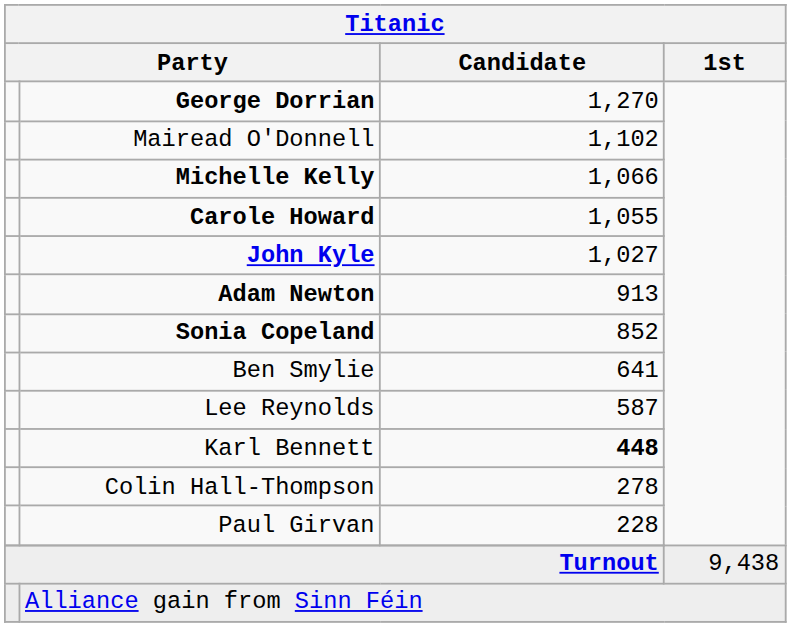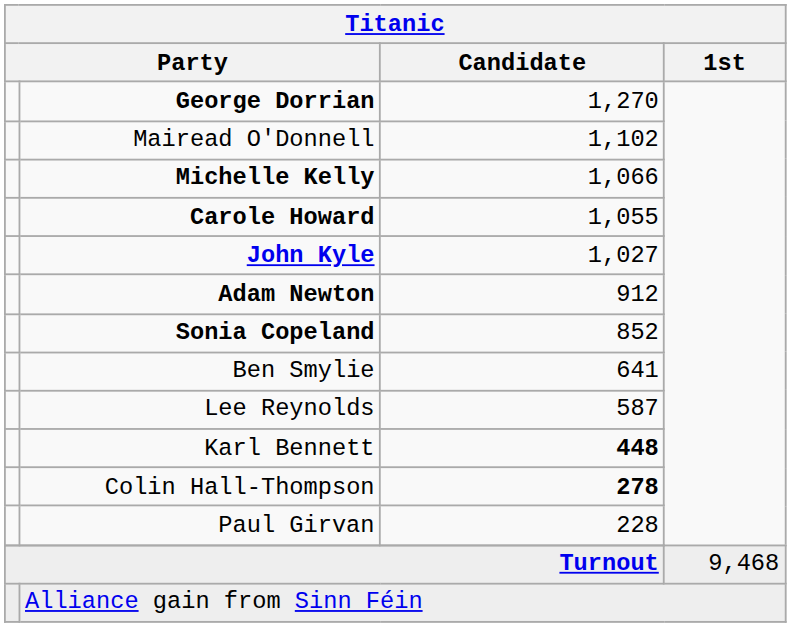 <table class="wikitable">
 <tr>
 <th colspan="4" align="center"><a href='#'>Titanic</a></th>
 </tr>
 <tr>
 <th colspan="2" align="center" width=200>Party</th>
 <th width=150>Candidate</th>
 <th width=60>1st </th>
 </tr>
 <tr>
 <td></td>
 <td align="right"><strong>George Dorrian</strong></td>
 <td align="right">1,270</td>
 </tr>
 <tr>
 <td></td>
 <td align="right">Mairead O'Donnell</td>
 <td align="right">1,102</td>
 </tr>
 <tr>
 <td></td>
 <td align="right"><strong>Michelle Kelly</strong></td>
 <td align="right">1,066</td>
 </tr>
 <tr>
 <td></td>
 <td align="right"><strong>Carole Howard</strong></td>
 <td align="right">1,055</td>
 </tr>
 <tr>
 <td></td>
 <td align="right"><strong><a href='#'>John Kyle</a></strong></td>
 <td align="right">1,027</td>
 </tr>
 <tr>
 <td></td>
 <td align="right"><strong>Adam Newton</strong></td>
-<td align="right">913</td>
+<td align="right">912</td>
 </tr>
 <tr>
 <td></td>
 <td align="right"><strong>Sonia Copeland</strong></td>
 <td align="right">852</td>
 </tr>
 <tr>
 <td></td>
 <td align="right">Ben Smylie</td>
 <td align="right">641</td>
 </tr>
 <tr>
 <td></td>
 <td align="right">Lee Reynolds</td>
 <td align="right">587</td>
 </tr>
 <tr>
 <td></td>
 <td align="right">Karl Bennett</td>
 <td align="right"><strong>448</strong></td>
 </tr>
 <tr>
 <td></td>
 <td align="right">Colin Hall-Thompson</td>
-<td align="right">278</td>
+<td align="right"><strong>278</strong></td>
 </tr>
 <tr>
 <td></td>
 <td align="right">Paul Girvan</td>
 <td align="right">228</td>
 </tr>
 <tr>
 </tr>
 <tr bgcolor="EEEEEE">
 <td colspan=3 align="right"><strong><a href='#'>Turnout</a></strong></td>
-<td align="right">9,438</td>
+<td align="right">9,468</td>
 </tr>
 <tr bgcolor="EEEEEE">
 <td bgcolor=></td>
 <td colspan=4 bgcolor="EEEEEE"><a href='#'>Alliance</a> gain from <a href='#'>Sinn Féin</a></td>
 </tr>
 </table>
